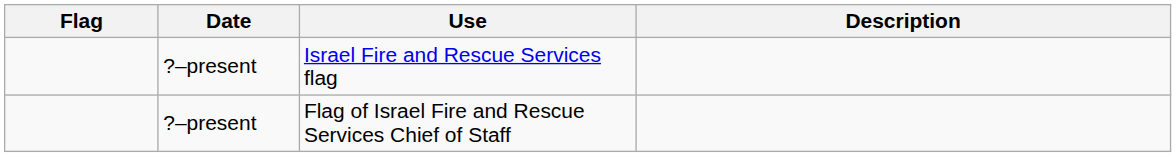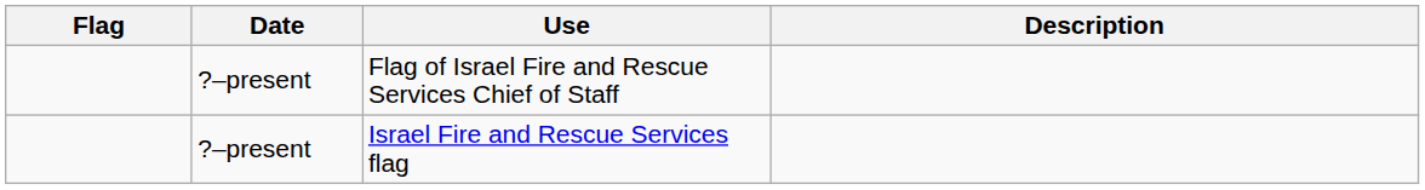 <table class="wikitable" style="background:#f9f9f9">
 <tr>
 <th width="110">Flag</th>
 <th width="100">Date</th>
 <th width="250">Use</th>
 <th width="400">Description</th>
 </tr>
 <tr>
 <td></td>
 <td>?–present</td>
-<td><a href='#'>Israel Fire and Rescue Services</a> flag</td>
+<td>Flag of Israel Fire and Rescue Services Chief of Staff</td>
 <td></td>
 </tr>
 <tr>
 <td></td>
 <td>?–present</td>
-<td>Flag of Israel Fire and Rescue Services Chief of Staff</td>
+<td><a href='#'>Israel Fire and Rescue Services</a> flag</td>
 <td></td>
 </tr>
 </table>
